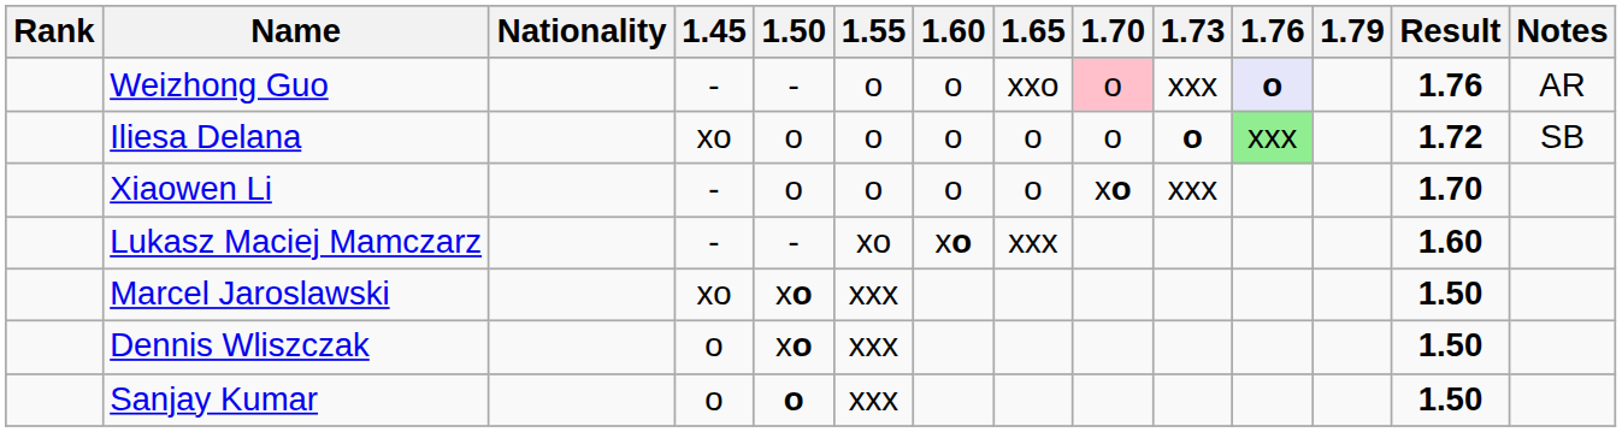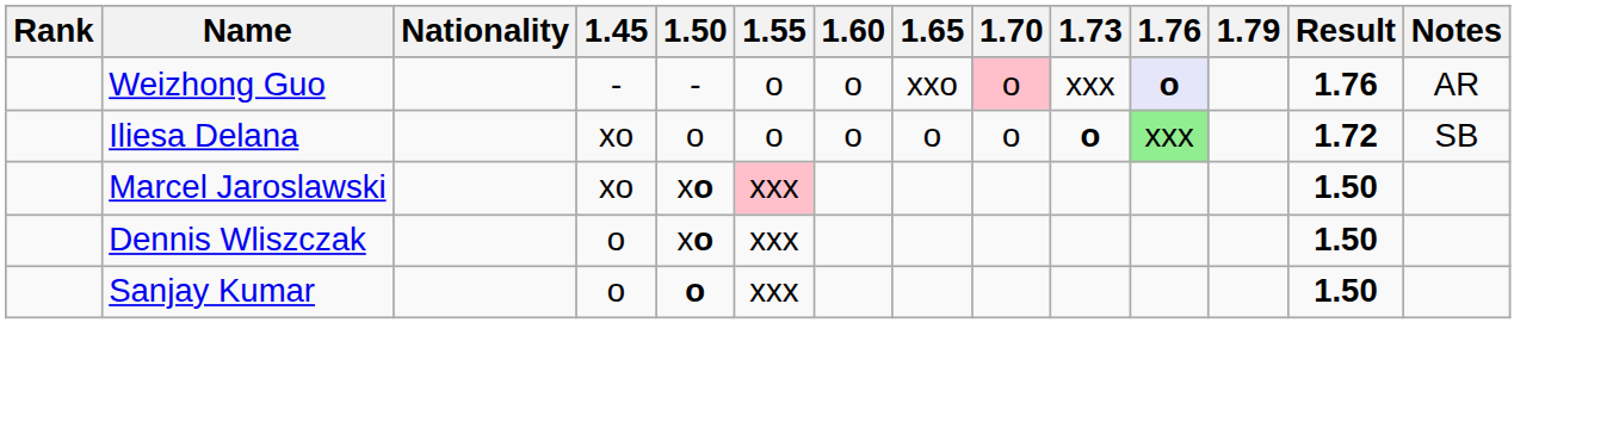 <table class="wikitable sortable" style="text-align:center">
 <tr>
 <th>Rank</th>
 <th>Name</th>
 <th>Nationality</th>
 <th>1.45</th>
 <th>1.50</th>
 <th>1.55</th>
 <th>1.60</th>
 <th>1.65</th>
 <th>1.70</th>
 <th>1.73</th>
 <th>1.76</th>
 <th>1.79</th>
 <th>Result</th>
 <th>Notes</th>
 </tr>
 <tr>
 <td></td>
 <td align=left><a href='#'>Weizhong Guo</a></td>
 <td align=left></td>
 <td>-</td>
 <td>-</td>
 <td>o</td>
 <td>o</td>
 <td>xxo</td>
 <td style="background: pink;">o</td>
 <td>xxx</td>
 <td style="background: lavender;"><strong>o</strong></td>
 <td></td>
 <td><strong>1.76</strong></td>
 <td>AR</td>
 </tr>
 <tr>
 <td></td>
 <td align=left><a href='#'>Iliesa Delana</a></td>
 <td align=left></td>
 <td>xo</td>
 <td>o</td>
 <td>o</td>
 <td>o</td>
 <td>o</td>
 <td>o</td>
 <td><strong>o</strong></td>
 <td style="background: lightgreen;">xxx</td>
 <td></td>
 <td><strong>1.72</strong></td>
 <td>SB</td>
 </tr>
 <tr>
 <td></td>
-<td align=left><a href='#'>Xiaowen Li</a></td>
-<td align=left></td>
-<td>-</td>
-<td>o</td>
-<td>o</td>
-<td>o</td>
-<td>o</td>
-<td>x<strong>o</strong></td>
-<td>xxx</td>
-<td></td>
-<td></td>
-<td><strong>1.70</strong></td>
-<td></td>
-</tr>
-<tr>
-<td></td>
-<td align=left><a href='#'>Lukasz Maciej Mamczarz</a></td>
-<td align=left></td>
-<td>-</td>
-<td>-</td>
-<td>xo</td>
-<td>x<strong>o</strong></td>
-<td>xxx</td>
-<td></td>
-<td></td>
-<td></td>
-<td></td>
-<td><strong>1.60</strong></td>
-<td></td>
-</tr>
-<tr>
-<td></td>
 <td align=left><a href='#'>Marcel Jaroslawski</a></td>
 <td align=left></td>
 <td>xo</td>
 <td>x<strong>o</strong></td>
-<td>xxx</td>
+<td style="background: pink;">xxx</td>
 <td></td>
 <td></td>
 <td></td>
 <td></td>
 <td></td>
 <td></td>
 <td><strong>1.50</strong></td>
 <td></td>
 </tr>
 <tr>
 <td></td>
 <td align=left><a href='#'>Dennis Wliszczak</a></td>
 <td align=left></td>
 <td>o</td>
 <td>x<strong>o</strong></td>
 <td>xxx</td>
 <td></td>
 <td></td>
 <td></td>
 <td></td>
 <td></td>
 <td></td>
 <td><strong>1.50</strong></td>
 <td></td>
 </tr>
 <tr>
 <td></td>
 <td align=left><a href='#'>Sanjay Kumar</a></td>
 <td align=left></td>
 <td>o</td>
 <td><strong>o</strong></td>
 <td>xxx</td>
 <td></td>
 <td></td>
 <td></td>
 <td></td>
 <td></td>
 <td></td>
 <td><strong>1.50</strong></td>
 <td></td>
 </tr>
 </table>
